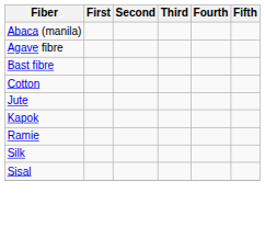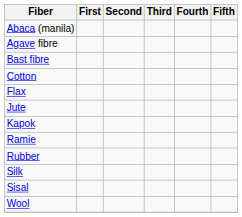 <table class="wikitable" align="center">
 <tr>
 <th>Fiber</th>
 <th>First</th>
 <th>Second</th>
 <th>Third</th>
 <th>Fourth</th>
 <th>Fifth</th>
 </tr>
 <tr>
 <td><a href='#'>Abaca</a> (manila)</td>
 <td></td>
 <td></td>
 <td></td>
 <td></td>
 <td></td>
 </tr>
 <tr>
 <td><a href='#'>Agave</a> fibre</td>
 <td></td>
 <td></td>
 <td></td>
 <td></td>
 <td></td>
 </tr>
 <tr>
 <td><a href='#'>Bast fibre</a></td>
 <td></td>
 <td></td>
 <td></td>
 <td></td>
 <td></td>
 </tr>
 <tr>
 <td><a href='#'>Cotton</a></td>
 <td></td>
 <td></td>
 <td></td>
 <td></td>
 <td></td>
 </tr>
 <tr>
+<td><a href='#'>Flax</a></td>
+<td></td>
+<td></td>
+<td></td>
+<td></td>
+<td></td>
+</tr>
+<tr>
 <td><a href='#'>Jute</a></td>
 <td></td>
 <td></td>
 <td></td>
 <td></td>
 <td></td>
 </tr>
 <tr>
 <td><a href='#'>Kapok</a></td>
 <td></td>
 <td></td>
 <td></td>
 <td></td>
 <td></td>
 </tr>
 <tr>
 <td><a href='#'>Ramie</a></td>
 <td></td>
 <td></td>
 <td></td>
 <td></td>
 <td></td>
 </tr>
 <tr>
+<td><a href='#'>Rubber</a></td>
+<td></td>
+<td></td>
+<td></td>
+<td></td>
+<td></td>
+</tr>
+<tr>
 <td><a href='#'>Silk</a></td>
 <td></td>
 <td></td>
 <td></td>
 <td></td>
 <td></td>
 </tr>
 <tr>
 <td><a href='#'>Sisal</a></td>
 <td></td>
 <td></td>
 <td></td>
 <td></td>
 <td></td>
 </tr>
 <tr>
+<td><a href='#'>Wool</a></td>
+<td></td>
+<td></td>
+<td></td>
+<td></td>
+<td></td>
+</tr>
+<tr>
 </tr>
 </table>
